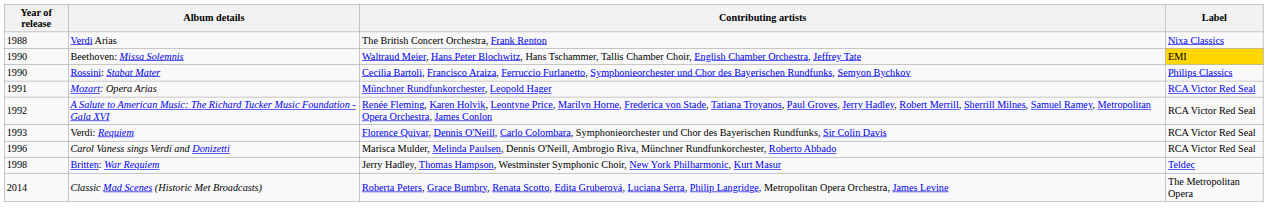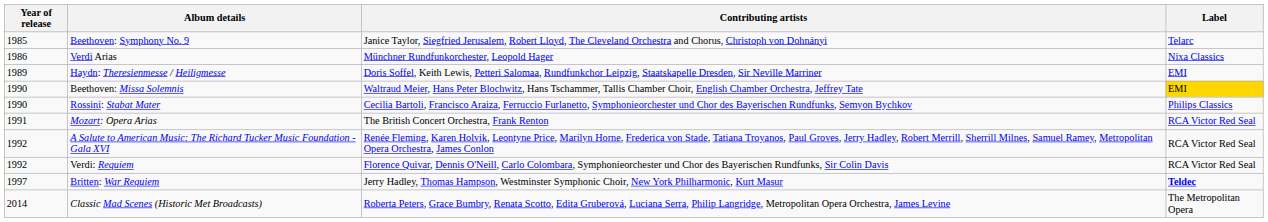 <table class="wikitable sortable">
 <tr>
 <th>Year of release</th>
 <th>Album details</th>
 <th>Contributing artists</th>
 <th>Label</th>
 </tr>
 <tr>
-<td>1988</td>
+<td>1985</td>
+<td><a href='#'>Beethoven</a>: <a href='#'>Symphony No. 9</a></td>
+<td>Janice Taylor, <a href='#'>Siegfried Jerusalem</a>, <a href='#'>Robert Lloyd</a>, <a href='#'>The Cleveland Orchestra</a> and Chorus, <a href='#'>Christoph von Dohnányi</a></td>
+<td><a href='#'>Telarc</a></td>
+</tr>
+<tr>
+<td>1986</td>
 <td><a href='#'>Verdi</a> Arias</td>
-<td>The British Concert Orchestra, <a href='#'>Frank Renton</a></td>
+<td><a href='#'>Münchner Rundfunkorchester</a>, <a href='#'>Leopold Hager</a></td>
 <td><a href='#'>Nixa Classics</a></td>
+</tr>
+<tr>
+<td>1989</td>
+<td><a href='#'>Haydn</a>: <em><a href='#'>Theresienmesse</a> / <a href='#'>Heiligmesse</a></em></td>
+<td><a href='#'>Doris Soffel</a>, Keith Lewis, <a href='#'>Petteri Salomaa</a>, <a href='#'>Rundfunkchor Leipzig</a>, <a href='#'>Staatskapelle Dresden</a>, <a href='#'>Sir Neville Marriner</a></td>
+<td><a href='#'>EMI</a></td>
 </tr>
 <tr>
 <td>1990</td>
 <td>Beethoven: <em><a href='#'>Missa Solemnis</a></em></td>
 <td><a href='#'>Waltraud Meier</a>, <a href='#'>Hans Peter Blochwitz</a>, Hans Tschammer, Tallis Chamber Choir, <a href='#'>English Chamber Orchestra</a>, <a href='#'>Jeffrey Tate</a></td>
 <td style="background: gold;">EMI</td>
 </tr>
 <tr>
 <td>1990</td>
 <td><a href='#'>Rossini</a>: <em><a href='#'>Stabat Mater</a></em></td>
 <td><a href='#'>Cecilia Bartoli</a>, <a href='#'>Francisco Araiza</a>, <a href='#'>Ferruccio Furlanetto</a>, <a href='#'>Symphonieorchester und Chor des Bayerischen Rundfunks</a>, <a href='#'>Semyon Bychkov</a></td>
 <td><a href='#'>Philips Classics</a></td>
 </tr>
 <tr>
 <td>1991</td>
 <td><em><a href='#'>Mozart</a>: Opera Arias</em></td>
-<td><a href='#'>Münchner Rundfunkorchester</a>, <a href='#'>Leopold Hager</a></td>
+<td>The British Concert Orchestra, <a href='#'>Frank Renton</a></td>
 <td><a href='#'>RCA Victor Red Seal</a></td>
 </tr>
 <tr>
 <td>1992</td>
 <td><em><a href='#'>A Salute to American Music: The Richard Tucker Music Foundation - Gala XVI</a></em></td>
 <td><a href='#'>Renée Fleming</a>, <a href='#'>Karen Holvik</a>, <a href='#'>Leontyne Price</a>, <a href='#'>Marilyn Horne</a>, <a href='#'>Frederica von Stade</a>, <a href='#'>Tatiana Troyanos</a>, <a href='#'>Paul Groves</a>, <a href='#'>Jerry Hadley</a>, <a href='#'>Robert Merrill</a>, <a href='#'>Sherrill Milnes</a>, <a href='#'>Samuel Ramey</a>, <a href='#'>Metropolitan Opera Orchestra</a>, <a href='#'>James Conlon</a></td>
 <td>RCA Victor Red Seal</td>
 </tr>
 <tr>
-<td>1993</td>
+<td>1992</td>
 <td>Verdi: <em><a href='#'>Requiem</a></em></td>
 <td><a href='#'>Florence Quivar</a>, <a href='#'>Dennis O'Neill</a>, <a href='#'>Carlo Colombara</a>, Symphonieorchester und Chor des Bayerischen Rundfunks, <a href='#'>Sir Colin Davis</a></td>
 <td>RCA Victor Red Seal</td>
 </tr>
 <tr>
-<td>1996</td>
-<td><em>Carol Vaness sings Verdi and <a href='#'>Donizetti</a></em></td>
-<td>Marisca Mulder, <a href='#'>Melinda Paulsen</a>, Dennis O'Neill, Ambrogio Riva, Münchner Rundfunkorchester, <a href='#'>Roberto Abbado</a></td>
-<td>RCA Victor Red Seal</td>
-</tr>
-<tr>
-<td>1998</td>
+<td>1997</td>
 <td><a href='#'>Britten</a>: <em><a href='#'>War Requiem</a></em></td>
 <td>Jerry Hadley, <a href='#'>Thomas Hampson</a>, Westminster Symphonic Choir, <a href='#'>New York Philharmonic</a>, <a href='#'>Kurt Masur</a></td>
-<td><a href='#'>Teldec</a></td>
+<td><strong><a href='#'>Teldec</a></strong></td>
 </tr>
 <tr>
 <td>2014</td>
 <td><em>Classic <a href='#'>Mad Scenes</a> (Historic Met Broadcasts)</em></td>
 <td><a href='#'>Roberta Peters</a>, <a href='#'>Grace Bumbry</a>, <a href='#'>Renata Scotto</a>, <a href='#'>Edita Gruberová</a>, <a href='#'>Luciana Serra</a>, <a href='#'>Philip Langridge</a>, Metropolitan Opera Orchestra, <a href='#'>James Levine</a></td>
 <td>The Metropolitan Opera</td>
 </tr>
 </table>
